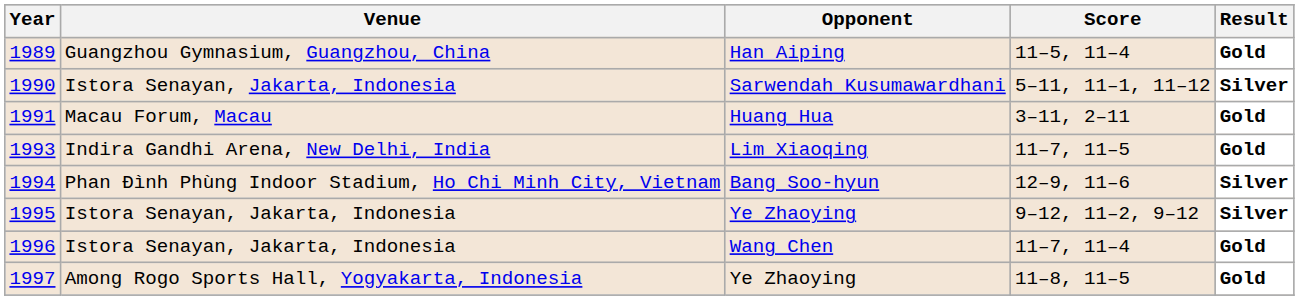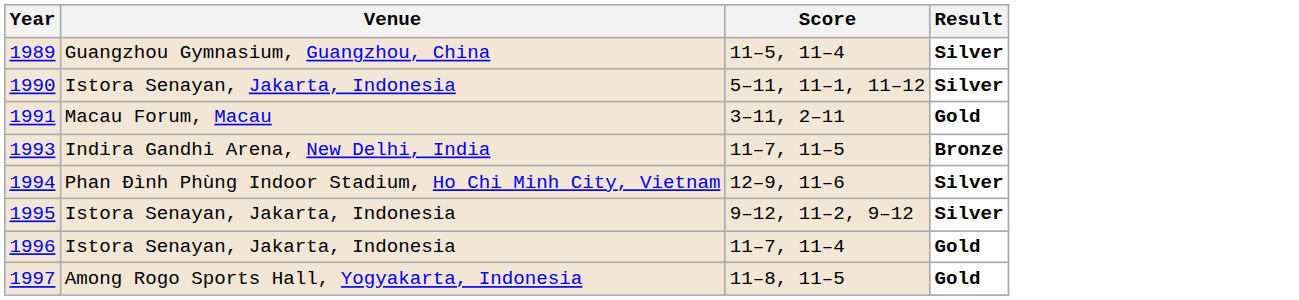 <table class="sortable wikitable" style="font-size: 90%;">
 <tr>
 <th>Year</th>
 <th>Venue</th>
-<th>Opponent</th>
 <th>Score</th>
 <th>Result</th>
 </tr>
 <tr style="background:#F3E6D7">
 <td align="center"><a href='#'>1989</a></td>
 <td align="left">Guangzhou Gymnasium, <a href='#'>Guangzhou, China</a></td>
-<td align="left"> <a href='#'>Han Aiping</a></td>
 <td align="left">11–5, 11–4</td>
-<td style="text-align:left; background:white"> <strong>Gold</strong></td>
+<td style="text-align:left; background:white"> <strong>Silver</strong></td>
 </tr>
 <tr style="background:#F3E6D7">
 <td align="center"><a href='#'>1990</a></td>
 <td align="left">Istora Senayan, <a href='#'>Jakarta, Indonesia</a></td>
-<td align="left"> <a href='#'>Sarwendah Kusumawardhani</a></td>
 <td align="left">5–11, 11–1, 11–12</td>
 <td style="text-align:left; background:white"> <strong>Silver</strong></td>
 </tr>
 <tr style="background:#F3E6D7">
 <td align="center"><a href='#'>1991</a></td>
 <td align="left">Macau Forum, <a href='#'>Macau</a></td>
-<td align="left"> <a href='#'>Huang Hua</a></td>
 <td align="left">3–11, 2–11</td>
 <td style="text-align:left; background:white"> <strong>Gold</strong></td>
 </tr>
 <tr style="background:#F3E6D7">
 <td align="center"><a href='#'>1993</a></td>
 <td align="left">Indira Gandhi Arena, <a href='#'>New Delhi, India</a></td>
-<td align="left"> <a href='#'>Lim Xiaoqing</a></td>
 <td align="left">11–7, 11–5</td>
-<td style="text-align:left; background:white"> <strong>Gold</strong></td>
+<td style="text-align:left; background:white"> <strong>Bronze</strong></td>
 </tr>
 <tr style="background:#F3E6D7">
 <td align="center"><a href='#'>1994</a></td>
 <td align="left">Phan Đình Phùng Indoor Stadium, <a href='#'>Ho Chi Minh City, Vietnam</a></td>
-<td align="left"> <a href='#'>Bang Soo-hyun</a></td>
 <td align="left">12–9, 11–6</td>
 <td style="text-align:left; background:white"> <strong>Silver</strong></td>
 </tr>
 <tr style="background:#F3E6D7">
 <td align="center"><a href='#'>1995</a></td>
 <td align="left">Istora Senayan, Jakarta, Indonesia</td>
-<td align="left"> <a href='#'>Ye Zhaoying</a></td>
 <td align="left">9–12, 11–2, 9–12</td>
 <td style="text-align:left; background:white"> <strong>Silver</strong></td>
 </tr>
 <tr style="background:#F3E6D7">
 <td align="center"><a href='#'>1996</a></td>
 <td align="left">Istora Senayan, Jakarta, Indonesia</td>
-<td align="left"> <a href='#'>Wang Chen</a></td>
 <td align="left">11–7, 11–4</td>
 <td style="text-align:left; background:white"> <strong>Gold</strong></td>
 </tr>
 <tr style="background:#F3E6D7">
 <td align="center"><a href='#'>1997</a></td>
 <td align="left">Among Rogo Sports Hall, <a href='#'>Yogyakarta, Indonesia</a></td>
-<td align="left"> Ye Zhaoying</td>
 <td align="left">11–8, 11–5</td>
 <td style="text-align:left; background:white"> <strong>Gold</strong></td>
 </tr>
 </table>
